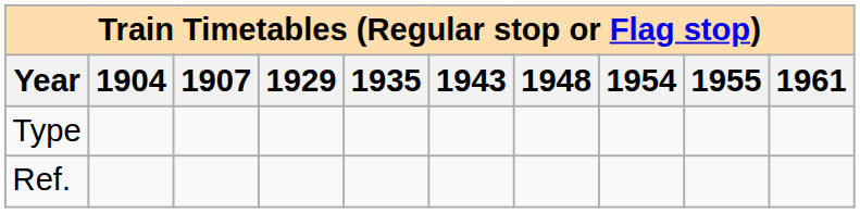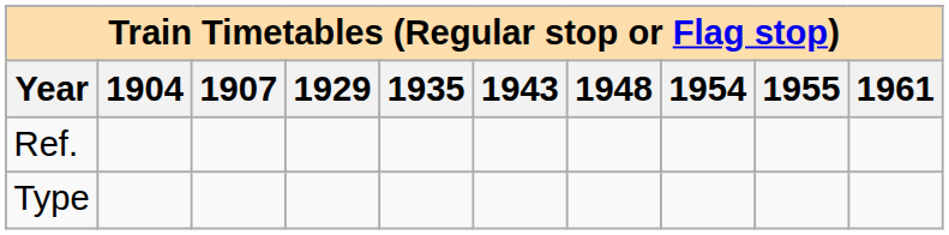 <table class="wikitable">
 <tr>
 <th colspan="10" style="background:#ffdead;">Train Timetables (Regular stop or <a href='#'>Flag stop</a>)</th>
 </tr>
 <tr>
 <th>Year</th>
 <th>1904</th>
 <th>1907</th>
 <th>1929</th>
 <th>1935</th>
 <th>1943</th>
 <th>1948</th>
 <th>1954</th>
 <th>1955</th>
 <th>1961</th>
 </tr>
 <tr>
+<td>Ref.</td>
+<td></td>
+<td></td>
+<td></td>
+<td></td>
+<td></td>
+<td></td>
+<td></td>
+<td></td>
+<td></td>
+</tr>
+<tr>
 <td>Type</td>
 <td></td>
 <td></td>
 <td></td>
 <td></td>
 <td></td>
 <td></td>
 <td></td>
 <td></td>
 <td></td>
 </tr>
-<tr>
-<td>Ref.</td>
-<td></td>
-<td></td>
-<td></td>
-<td></td>
-<td></td>
-<td></td>
-<td></td>
-<td></td>
-<td></td>
-</tr>
 </table>
